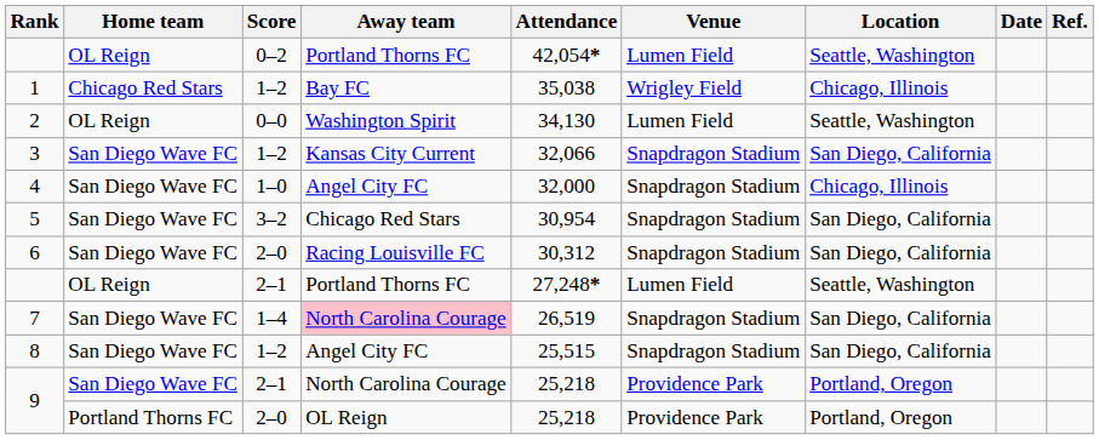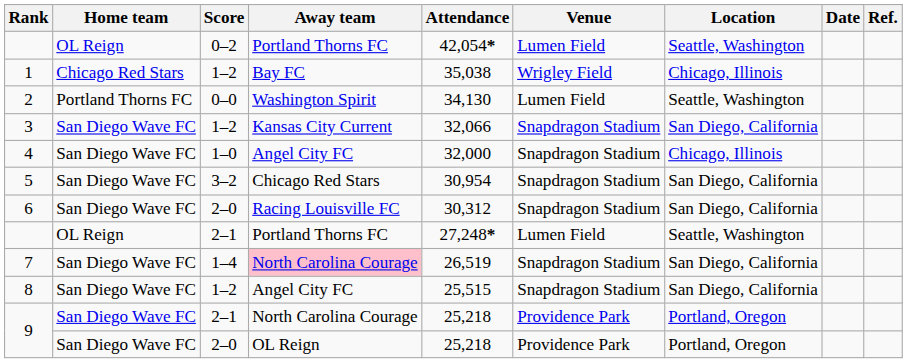 <table class="wikitable sortable">
 <tr>
 <th scope=col>Rank</th>
 <th scope=col>Home team</th>
 <th scope=col>Score</th>
 <th scope=col>Away team</th>
 <th scope=col>Attendance</th>
 <th scope=col>Venue</th>
 <th scope=col>Location</th>
 <th scope=col>Date</th>
 <th scope=col class=unsortable>Ref.</th>
 </tr>
 <tr>
 <td align=center></td>
 <td><a href='#'>OL Reign</a></td>
 <td align=center>0–2</td>
 <td><a href='#'>Portland Thorns FC</a></td>
 <td align=center>42,054<strong>*</strong></td>
 <td><a href='#'>Lumen Field</a></td>
 <td><a href='#'>Seattle, Washington</a></td>
 <td></td>
 <td></td>
 </tr>
 <tr>
 <td align=center>1</td>
 <td><a href='#'>Chicago Red Stars</a></td>
 <td align=center>1–2</td>
 <td><a href='#'>Bay FC</a></td>
 <td align=center>35,038</td>
 <td><a href='#'>Wrigley Field</a></td>
 <td><a href='#'>Chicago, Illinois</a></td>
 <td></td>
 <td></td>
 </tr>
 <tr>
 <td align=center>2</td>
-<td>OL Reign</td>
+<td>Portland Thorns FC</td>
 <td align=center>0–0</td>
 <td><a href='#'>Washington Spirit</a></td>
 <td align=center>34,130</td>
 <td>Lumen Field</td>
 <td>Seattle, Washington</td>
 <td></td>
 <td></td>
 </tr>
 <tr>
 <td align=center>3</td>
 <td><a href='#'>San Diego Wave FC</a></td>
 <td align=center>1–2</td>
 <td><a href='#'>Kansas City Current</a></td>
 <td align=center>32,066</td>
 <td><a href='#'>Snapdragon Stadium</a></td>
 <td><a href='#'>San Diego, California</a></td>
 <td></td>
 <td></td>
 </tr>
 <tr>
 <td align=center>4</td>
 <td>San Diego Wave FC</td>
 <td align=center>1–0</td>
 <td><a href='#'>Angel City FC</a></td>
 <td align=center>32,000</td>
 <td>Snapdragon Stadium</td>
 <td><a href='#'>Chicago, Illinois</a></td>
 <td></td>
 <td></td>
 </tr>
 <tr>
 <td align=center>5</td>
 <td>San Diego Wave FC</td>
 <td align=center>3–2</td>
 <td>Chicago Red Stars</td>
 <td align=center>30,954</td>
 <td>Snapdragon Stadium</td>
 <td>San Diego, California</td>
 <td></td>
 <td></td>
 </tr>
 <tr>
 <td align=center>6</td>
 <td>San Diego Wave FC</td>
 <td align=center>2–0</td>
 <td><a href='#'>Racing Louisville FC</a></td>
 <td align=center>30,312</td>
 <td>Snapdragon Stadium</td>
 <td>San Diego, California</td>
 <td></td>
 <td></td>
 </tr>
 <tr>
 <td align=center></td>
 <td>OL Reign</td>
 <td align=center>2–1</td>
 <td>Portland Thorns FC</td>
 <td align=center>27,248<strong>*</strong></td>
 <td>Lumen Field</td>
 <td>Seattle, Washington</td>
 <td></td>
 <td></td>
 </tr>
 <tr>
 <td align=center>7</td>
 <td>San Diego Wave FC</td>
 <td align=center>1–4</td>
 <td style="background: pink;"><a href='#'>North Carolina Courage</a></td>
 <td align=center>26,519</td>
 <td>Snapdragon Stadium</td>
 <td>San Diego, California</td>
 <td></td>
 <td></td>
 </tr>
 <tr>
 <td align=center>8</td>
 <td>San Diego Wave FC</td>
 <td align=center>1–2</td>
 <td>Angel City FC</td>
 <td align=center>25,515</td>
 <td>Snapdragon Stadium</td>
 <td>San Diego, California</td>
 <td></td>
 <td></td>
 </tr>
 <tr>
 <td align=center rowspan=2>9</td>
 <td><a href='#'>San Diego Wave FC</a></td>
 <td align=center>2–1</td>
 <td>North Carolina Courage</td>
 <td align=center>25,218</td>
 <td><a href='#'>Providence Park</a></td>
 <td><a href='#'>Portland, Oregon</a></td>
 <td></td>
 <td></td>
 </tr>
 <tr>
-<td>Portland Thorns FC</td>
+<td>San Diego Wave FC</td>
 <td align=center>2–0</td>
 <td>OL Reign</td>
 <td align=center>25,218</td>
 <td>Providence Park</td>
 <td>Portland, Oregon</td>
 <td></td>
 <td></td>
 </tr>
 </table>
